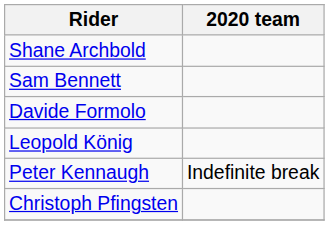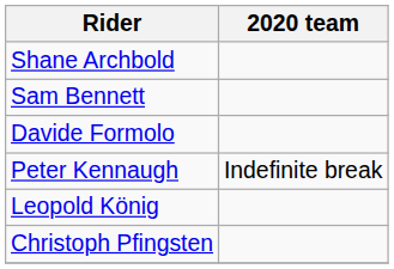 <table class="wikitable">
 <tr>
 <th>Rider</th>
 <th>2020 team</th>
 </tr>
 <tr>
 <td><a href='#'>Shane Archbold</a></td>
 <td></td>
 </tr>
 <tr>
 <td><a href='#'>Sam Bennett</a></td>
 <td></td>
 </tr>
 <tr>
 <td><a href='#'>Davide Formolo</a></td>
 <td></td>
 </tr>
 <tr>
+<td><a href='#'>Peter Kennaugh</a></td>
+<td>Indefinite break</td>
+</tr>
+<tr>
 <td><a href='#'>Leopold König</a></td>
 <td></td>
-</tr>
-<tr>
-<td><a href='#'>Peter Kennaugh</a></td>
-<td>Indefinite break</td>
 </tr>
 <tr>
 <td><a href='#'>Christoph Pfingsten</a></td>
 <td></td>
 </tr>
 <tr>
 </tr>
 </table>
